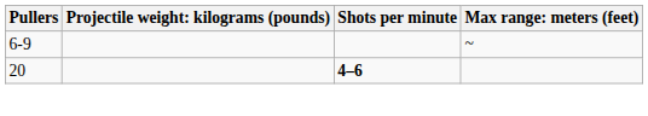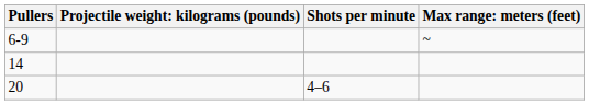 <table class="wikitable">
 <tr>
 <th>Pullers</th>
 <th>Projectile weight: kilograms (pounds)</th>
 <th>Shots per minute</th>
 <th>Max range: meters (feet)</th>
 </tr>
 <tr>
 <td>6-9</td>
 <td></td>
 <td></td>
 <td>~</td>
 </tr>
 <tr>
+<td>14</td>
+<td></td>
+<td></td>
+<td></td>
+</tr>
+<tr>
 <td>20</td>
 <td></td>
-<td><strong>4–6</strong></td>
+<td>4–6</td>
 <td></td>
 </tr>
 </table>
